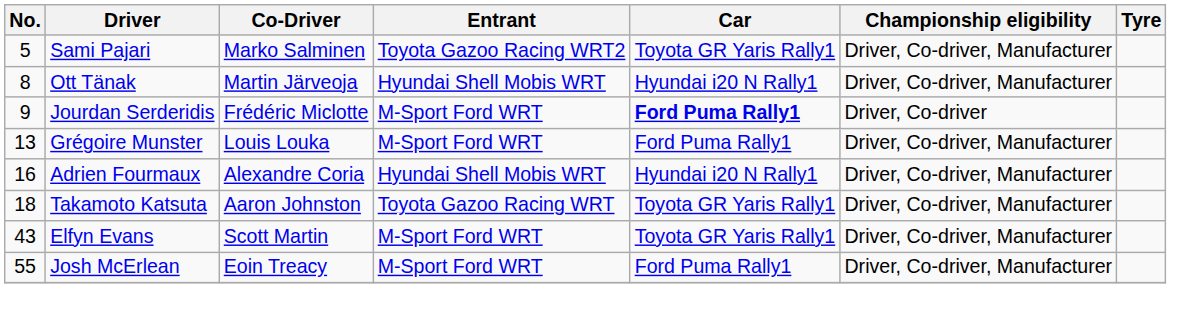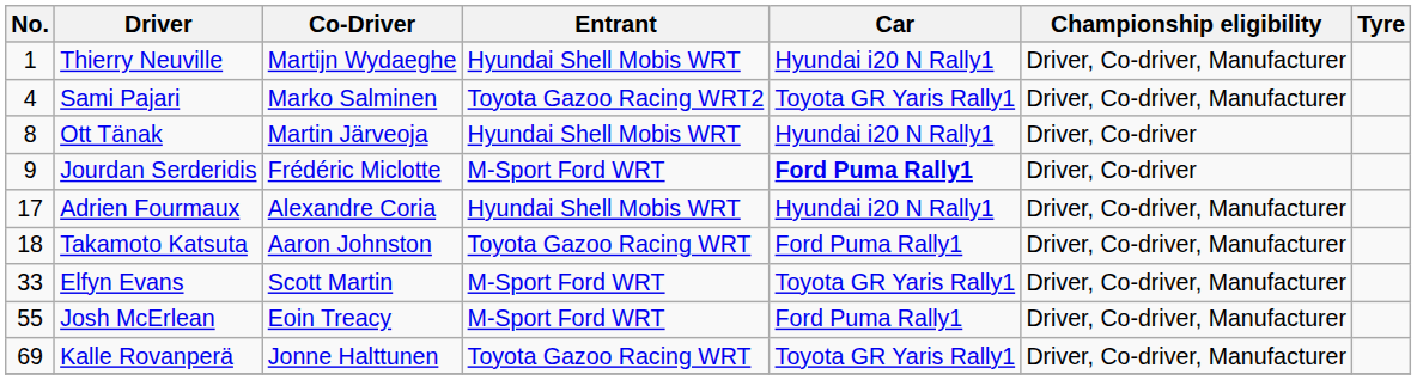 <table class="wikitable" style="font-size: 85%;">
 <tr>
 <th>No.</th>
 <th>Driver</th>
 <th>Co-Driver</th>
 <th>Entrant</th>
 <th>Car</th>
 <th>Championship eligibility</th>
 <th>Tyre</th>
 </tr>
 <tr>
-<td align="center">5</td>
+<td align="center">1</td>
+<td> <a href='#'>Thierry Neuville</a></td>
+<td> <a href='#'>Martijn Wydaeghe</a></td>
+<td> <a href='#'>Hyundai Shell Mobis WRT</a></td>
+<td><a href='#'>Hyundai i20 N Rally1</a></td>
+<td>Driver, Co-driver, Manufacturer</td>
+<td align="center"></td>
+</tr>
+<tr>
+<td align="center">4</td>
 <td> <a href='#'>Sami Pajari</a></td>
 <td> <a href='#'>Marko Salminen</a></td>
 <td> <a href='#'>Toyota Gazoo Racing WRT2</a></td>
 <td><a href='#'>Toyota GR Yaris Rally1</a></td>
 <td>Driver, Co-driver, Manufacturer</td>
 <td align="center"></td>
 </tr>
 <tr>
 <td align="center">8</td>
 <td> <a href='#'>Ott Tänak</a></td>
 <td> <a href='#'>Martin Järveoja</a></td>
 <td> <a href='#'>Hyundai Shell Mobis WRT</a></td>
 <td><a href='#'>Hyundai i20 N Rally1</a></td>
-<td>Driver, Co-driver, Manufacturer</td>
+<td>Driver, Co-driver</td>
 <td align="center"></td>
 </tr>
 <tr>
 <td align="center">9</td>
 <td> <a href='#'>Jourdan Serderidis</a></td>
 <td> <a href='#'>Frédéric Miclotte</a></td>
 <td> <a href='#'>M-Sport Ford WRT</a></td>
 <td><strong><a href='#'>Ford Puma Rally1</a></strong></td>
 <td>Driver, Co-driver</td>
 <td align="center"></td>
 </tr>
 <tr>
-<td align="center">13</td>
-<td> <a href='#'>Grégoire Munster</a></td>
-<td> <a href='#'>Louis Louka</a></td>
-<td> <a href='#'>M-Sport Ford WRT</a></td>
-<td><a href='#'>Ford Puma Rally1</a></td>
-<td>Driver, Co-driver, Manufacturer</td>
-<td align="center"></td>
-</tr>
-<tr>
-<td align="center">16</td>
+<td align="center">17</td>
 <td> <a href='#'>Adrien Fourmaux</a></td>
 <td> <a href='#'>Alexandre Coria</a></td>
 <td> <a href='#'>Hyundai Shell Mobis WRT</a></td>
 <td><a href='#'>Hyundai i20 N Rally1</a></td>
 <td>Driver, Co-driver, Manufacturer</td>
 <td align="center"></td>
 </tr>
 <tr>
 <td align="center">18</td>
 <td> <a href='#'>Takamoto Katsuta</a></td>
 <td> <a href='#'>Aaron Johnston</a></td>
 <td> <a href='#'>Toyota Gazoo Racing WRT</a></td>
-<td><a href='#'>Toyota GR Yaris Rally1</a></td>
+<td><a href='#'>Ford Puma Rally1</a></td>
 <td>Driver, Co-driver, Manufacturer</td>
 <td align="center"></td>
 </tr>
 <tr>
-<td align="center">43</td>
+<td align="center">33</td>
 <td> <a href='#'>Elfyn Evans</a></td>
 <td> <a href='#'>Scott Martin</a></td>
 <td> <a href='#'>M-Sport Ford WRT</a></td>
 <td><a href='#'>Toyota GR Yaris Rally1</a></td>
 <td>Driver, Co-driver, Manufacturer</td>
 <td align="center"></td>
 </tr>
 <tr>
 <td align="center">55</td>
 <td> <a href='#'>Josh McErlean</a></td>
 <td> <a href='#'>Eoin Treacy</a></td>
 <td> <a href='#'>M-Sport Ford WRT</a></td>
 <td><a href='#'>Ford Puma Rally1</a></td>
 <td>Driver, Co-driver, Manufacturer</td>
 <td align="center"></td>
 </tr>
 <tr>
+<td align="center">69</td>
+<td> <a href='#'>Kalle Rovanperä</a></td>
+<td> <a href='#'>Jonne Halttunen</a></td>
+<td> <a href='#'>Toyota Gazoo Racing WRT</a></td>
+<td><a href='#'>Toyota GR Yaris Rally1</a></td>
+<td>Driver, Co-driver, Manufacturer</td>
+<td align="center"></td>
+</tr>
+<tr>
 </tr>
 </table>
